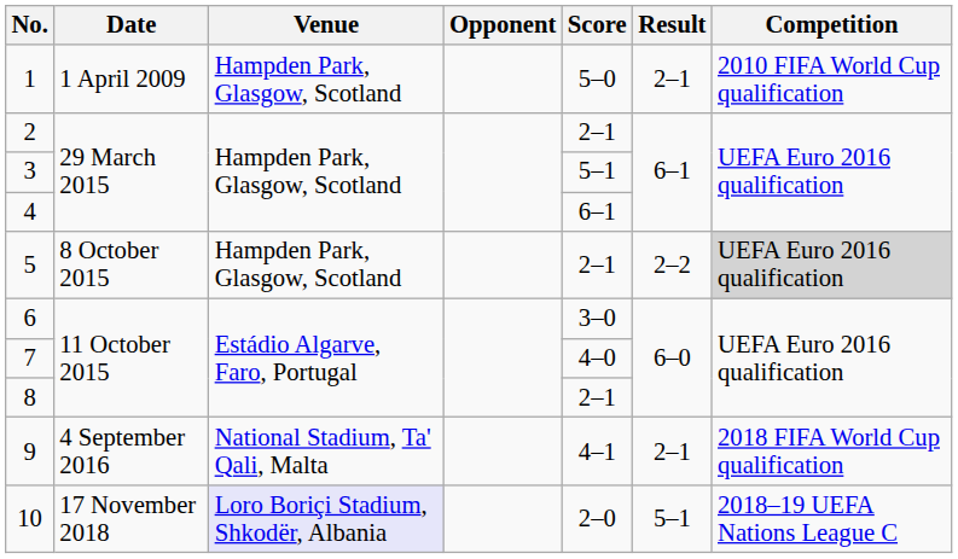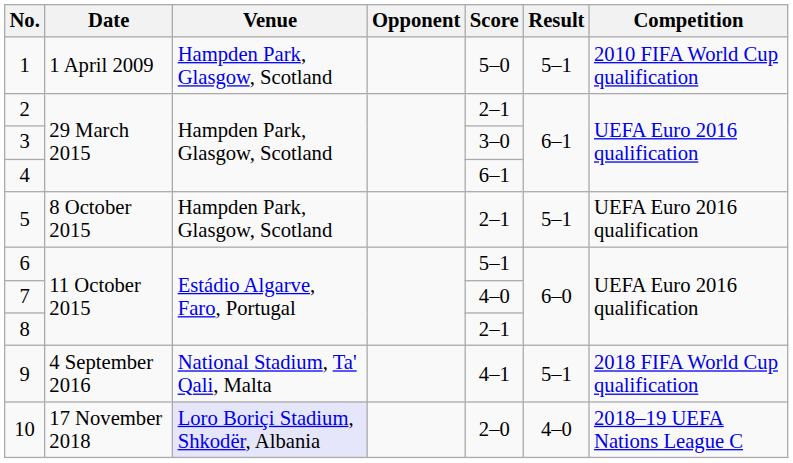 <table class="wikitable sortable">
 <tr>
 <th scope="col">No.</th>
 <th scope="col">Date</th>
 <th scope="col">Venue</th>
 <th scope="col">Opponent</th>
 <th scope="col">Score</th>
 <th scope="col">Result</th>
 <th scope="col">Competition</th>
 </tr>
 <tr>
 <td align="center">1</td>
 <td>1 April 2009</td>
 <td><a href='#'>Hampden Park</a>, <a href='#'>Glasgow</a>, Scotland</td>
 <td></td>
 <td align="center">5–0</td>
-<td align="center">2–1</td>
+<td align="center">5–1</td>
 <td><a href='#'>2010 FIFA World Cup qualification</a></td>
 </tr>
 <tr>
 <td align="center">2</td>
 <td rowspan="3">29 March 2015</td>
 <td rowspan="3">Hampden Park, Glasgow, Scotland</td>
 <td rowspan="3"></td>
 <td align="center">2–1</td>
 <td rowspan=3 align="center">6–1</td>
 <td rowspan="3"><a href='#'>UEFA Euro 2016 qualification</a></td>
 </tr>
 <tr>
 <td align="center">3</td>
-<td align="center">5–1</td>
+<td align="center">3–0</td>
 </tr>
 <tr>
 <td align="center">4</td>
 <td align="center">6–1</td>
 </tr>
 <tr>
 <td align="center">5</td>
 <td>8 October 2015</td>
 <td>Hampden Park, Glasgow, Scotland</td>
 <td></td>
 <td align="center">2–1</td>
-<td align="center">2–2</td>
-<td style="background: lightgrey;">UEFA Euro 2016 qualification</td>
+<td align="center">5–1</td>
+<td>UEFA Euro 2016 qualification</td>
 </tr>
 <tr>
 <td align="center">6</td>
 <td rowspan="3">11 October 2015</td>
 <td rowspan="3"><a href='#'>Estádio Algarve</a>, <a href='#'>Faro</a>, Portugal</td>
 <td rowspan="3"></td>
-<td align="center">3–0</td>
+<td align="center">5–1</td>
 <td rowspan=3 align="center">6–0</td>
 <td rowspan="3">UEFA Euro 2016 qualification</td>
 </tr>
 <tr>
 <td align="center">7</td>
 <td align="center">4–0</td>
 </tr>
 <tr>
 <td align="center">8</td>
 <td align="center">2–1</td>
 </tr>
 <tr>
 <td align="center">9</td>
 <td>4 September 2016</td>
 <td><a href='#'>National Stadium</a>, <a href='#'>Ta' Qali</a>, Malta</td>
 <td></td>
 <td align="center">4–1</td>
-<td align="center">2–1</td>
+<td align="center">5–1</td>
 <td><a href='#'>2018 FIFA World Cup qualification</a></td>
 </tr>
 <tr>
 <td align="center">10</td>
 <td>17 November 2018</td>
 <td style="background: lavender;"><a href='#'>Loro Boriçi Stadium</a>, <a href='#'>Shkodër</a>, Albania</td>
 <td></td>
 <td align="center">2–0</td>
-<td align="center">5–1</td>
+<td align="center">4–0</td>
 <td><a href='#'>2018–19 UEFA Nations League C</a></td>
 </tr>
 </table>
